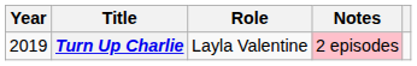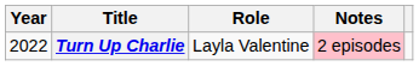 <table class="wikitable plainrowheaders sortable">
 <tr>
 <th scope="col">Year</th>
 <th scope="col">Title</th>
 <th scope="col">Role</th>
 <th scope="col" class="unsortable">Notes</th>
 <th scope="col" class="unsortable"></th>
 </tr>
 <tr>
-<td>2019</td>
+<td>2022</td>
 <th scope="row"><em><a href='#'>Turn Up Charlie</a></em></th>
 <td>Layla Valentine</td>
 <td style="background: pink;">2 episodes</td>
 <td align="center"></td>
 </tr>
 </table>
